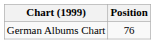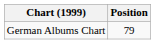 <table class="wikitable sortable plainrowheaders" style="text-align:center;">
 <tr>
 <th scope="column">Chart (1999)</th>
 <th scope="column">Position</th>
 </tr>
 <tr>
 <td align="left">German Albums Chart</td>
-<td align="center">76</td>
+<td align="center">79</td>
 </tr>
 </table>
